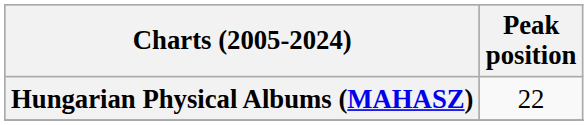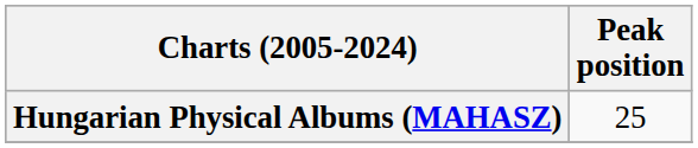 <table class="wikitable sortable plainrowheaders" style="text-align:center">
 <tr>
 <th>Charts (2005-2024)</th>
 <th>Peak<br>position</th>
 </tr>
 <tr>
 <th scope="row">Hungarian Physical Albums (<a href='#'>MAHASZ</a>)</th>
-<td>22</td>
+<td>25</td>
 </tr>
 <tr>
 </tr>
 <tr>
 </tr>
 <tr>
 </tr>
 </table>
